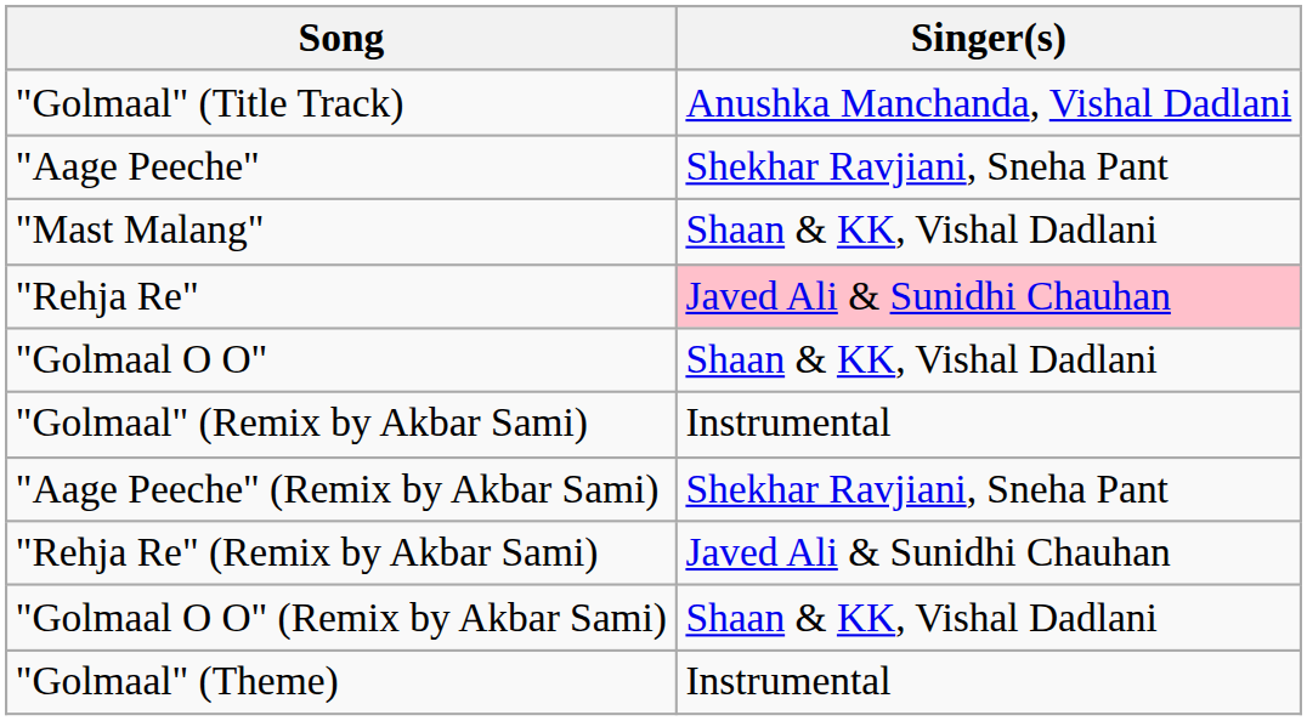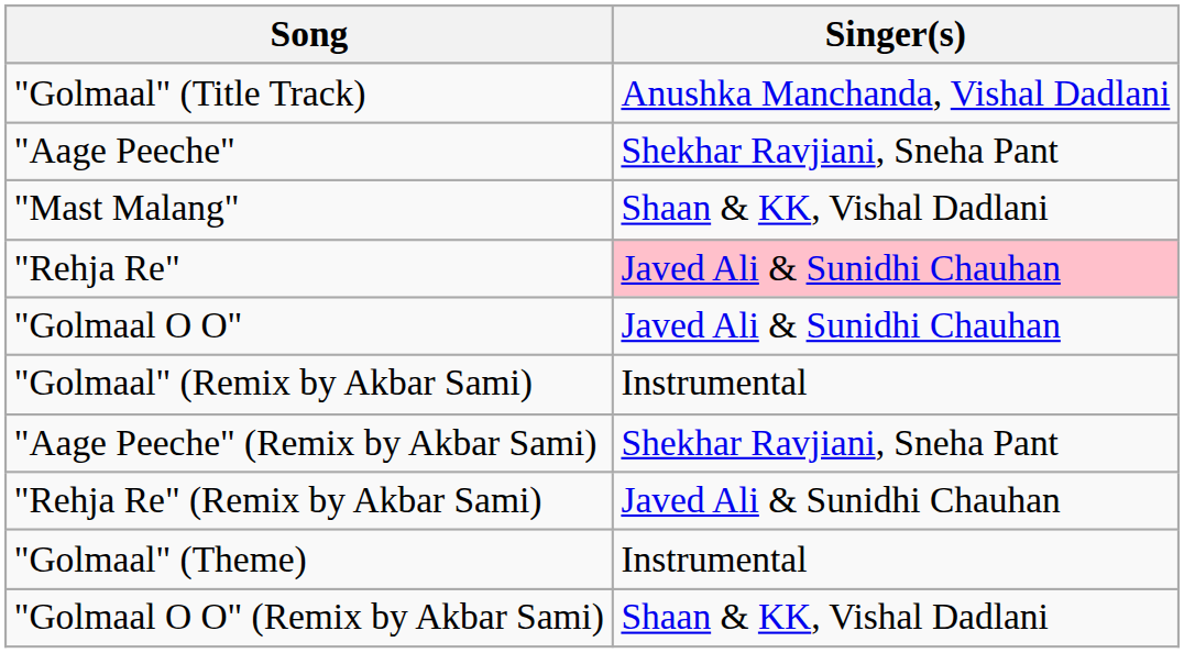 <table class="wikitable">
 <tr style="background:#ccc; text-align:center;">
 <th>Song</th>
 <th>Singer(s)</th>
 </tr>
 <tr>
 <td>"Golmaal" (Title Track)</td>
 <td><a href='#'>Anushka Manchanda</a>, <a href='#'>Vishal Dadlani</a></td>
 </tr>
 <tr>
 <td>"Aage Peeche"</td>
 <td><a href='#'>Shekhar Ravjiani</a>, Sneha Pant</td>
 </tr>
 <tr>
 <td>"Mast Malang"</td>
 <td><a href='#'>Shaan</a> & <a href='#'>KK</a>, Vishal Dadlani</td>
 </tr>
 <tr>
 <td>"Rehja Re"</td>
 <td style="background: pink;"><a href='#'>Javed Ali</a> & <a href='#'>Sunidhi Chauhan</a></td>
 </tr>
 <tr>
 <td>"Golmaal O O"</td>
-<td><a href='#'>Shaan</a> & <a href='#'>KK</a>, Vishal Dadlani</td>
+<td><a href='#'>Javed Ali</a> & <a href='#'>Sunidhi Chauhan</a></td>
 </tr>
 <tr>
 <td>"Golmaal" (Remix by Akbar Sami)</td>
 <td>Instrumental</td>
 </tr>
 <tr>
 <td>"Aage Peeche" (Remix by Akbar Sami)</td>
 <td><a href='#'>Shekhar Ravjiani</a>, Sneha Pant</td>
 </tr>
 <tr>
 <td>"Rehja Re" (Remix by Akbar Sami)</td>
 <td><a href='#'>Javed Ali</a> & Sunidhi Chauhan</td>
 </tr>
 <tr>
+<td>"Golmaal" (Theme)</td>
+<td>Instrumental</td>
+</tr>
+<tr>
 <td>"Golmaal O O" (Remix by Akbar Sami)</td>
 <td><a href='#'>Shaan</a> & <a href='#'>KK</a>, Vishal Dadlani</td>
 </tr>
-<tr>
-<td>"Golmaal" (Theme)</td>
-<td>Instrumental</td>
-</tr>
 </table>
